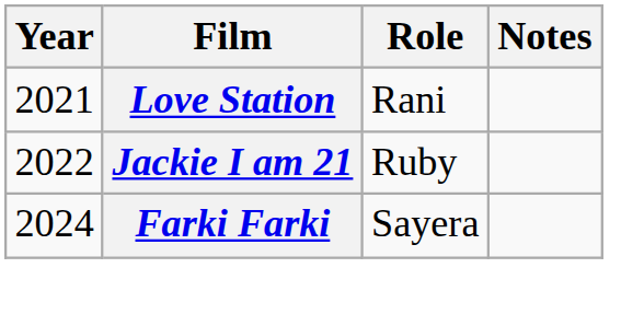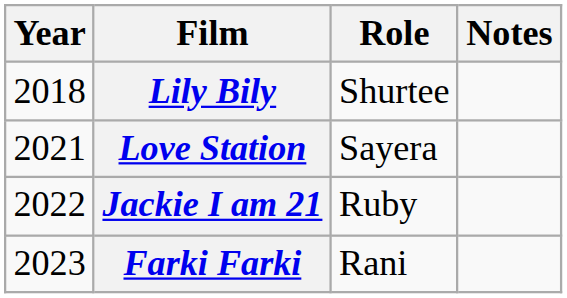 <table class="wikitable plainrowheaders sortable" style="margin-right: 0;">
 <tr>
 <th>Year</th>
 <th>Film</th>
 <th>Role</th>
 <th>Notes</th>
 </tr>
 <tr>
+<td>2018</td>
+<th scope="row"><em><a href='#'>Lily Bily</a></em></th>
+<td>Shurtee</td>
+<td></td>
+</tr>
+<tr>
 <td>2021</td>
 <th scope="row"><em><a href='#'>Love Station</a></em></th>
-<td>Rani</td>
+<td>Sayera</td>
 <td></td>
 </tr>
 <tr>
 <td>2022</td>
 <th scope="row"><em><a href='#'>Jackie I am 21</a></em></th>
 <td>Ruby</td>
 <td></td>
 </tr>
 <tr>
-<td>2024</td>
+<td>2023</td>
 <th scope="row"><em><a href='#'>Farki Farki</a></em></th>
-<td>Sayera</td>
+<td>Rani</td>
 <td></td>
 </tr>
 </table>
